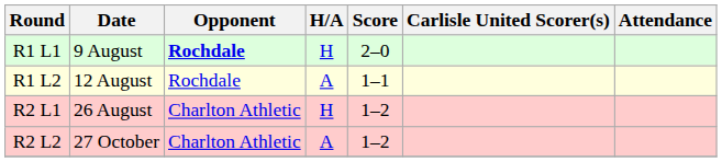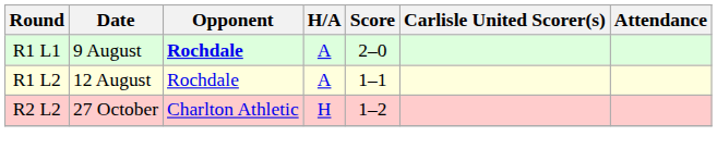 <table class="wikitable" style="text-align:center">
 <tr>
 <th>Round</th>
 <th>Date</th>
 <th>Opponent</th>
 <th>H/A</th>
 <th>Score</th>
 <th>Carlisle United Scorer(s)</th>
 <th>Attendance</th>
 </tr>
 <tr bgcolor=#ddffdd>
 <td>R1 L1</td>
 <td align=left>9 August</td>
 <td align=left><strong><a href='#'>Rochdale</a></strong></td>
-<td><a href='#'>H</a></td>
+<td><a href='#'>A</a></td>
 <td>2–0</td>
 <td align=left></td>
 <td></td>
 </tr>
 <tr bgcolor=#ffffdd>
 <td>R1 L2</td>
 <td align=left>12 August</td>
 <td align=left><a href='#'>Rochdale</a></td>
 <td><a href='#'>A</a></td>
 <td>1–1</td>
 <td align=left></td>
 <td></td>
 </tr>
 <tr bgcolor=#FFCCCC>
-<td>R2 L1</td>
-<td align=left>26 August</td>
-<td align=left><a href='#'>Charlton Athletic</a></td>
-<td><a href='#'>H</a></td>
-<td>1–2</td>
-<td align=left></td>
-<td></td>
-</tr>
-<tr bgcolor=#FFCCCC>
 <td>R2 L2</td>
 <td align=left>27 October</td>
 <td align=left><a href='#'>Charlton Athletic</a></td>
-<td><a href='#'>A</a></td>
+<td><a href='#'>H</a></td>
 <td>1–2</td>
 <td align=left></td>
 <td></td>
 </tr>
 <tr>
 </tr>
 </table>
